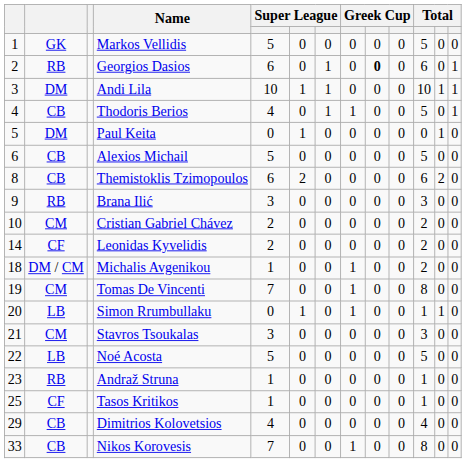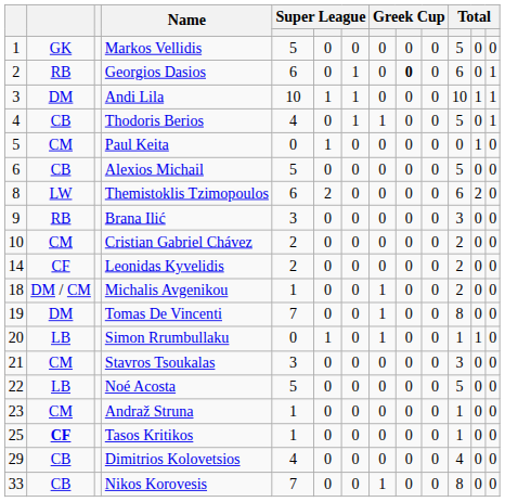 <table class="wikitable sortable" style="text-align:center">
 <tr>
 <th rowspan=2></th>
 <th rowspan=2></th>
 <th rowspan=2></th>
 <th rowspan=2>Name</th>
 <th colspan=3>Super League</th>
 <th colspan=3>Greek Cup</th>
 <th colspan=3>Total</th>
 </tr>
 <tr>
 <th></th>
 <th></th>
 <th></th>
 <th></th>
 <th></th>
 <th></th>
 <th></th>
 <th></th>
 <th></th>
 </tr>
 <tr>
 <td>1</td>
 <td><a href='#'>GK</a></td>
 <td></td>
 <td align=left><a href='#'>Markos Vellidis</a></td>
 <td>5</td>
 <td>0</td>
 <td>0</td>
 <td>0</td>
 <td>0</td>
 <td>0</td>
 <td>5</td>
 <td>0</td>
 <td>0</td>
 </tr>
 <tr>
 <td>2</td>
 <td><a href='#'>RB</a></td>
 <td></td>
 <td align=left><a href='#'>Georgios Dasios</a></td>
 <td>6</td>
 <td>0</td>
 <td>1</td>
 <td>0</td>
 <td><strong>0</strong></td>
 <td>0</td>
 <td>6</td>
 <td>0</td>
 <td>1</td>
 </tr>
 <tr>
 <td>3</td>
 <td><a href='#'>DM</a></td>
 <td></td>
 <td align=left><a href='#'>Andi Lila</a></td>
 <td>10</td>
 <td>1</td>
 <td>1</td>
 <td>0</td>
 <td>0</td>
 <td>0</td>
 <td>10</td>
 <td>1</td>
 <td>1</td>
 </tr>
 <tr>
 <td>4</td>
 <td><a href='#'>CB</a></td>
 <td></td>
 <td align=left><a href='#'>Thodoris Berios</a></td>
 <td>4</td>
 <td>0</td>
 <td>1</td>
 <td>1</td>
 <td>0</td>
 <td>0</td>
 <td>5</td>
 <td>0</td>
 <td>1</td>
 </tr>
 <tr>
 <td>5</td>
-<td><a href='#'>DM</a></td>
+<td><a href='#'>CM</a></td>
 <td></td>
 <td align=left><a href='#'>Paul Keita</a></td>
 <td>0</td>
 <td>1</td>
 <td>0</td>
 <td>0</td>
 <td>0</td>
 <td>0</td>
 <td>0</td>
 <td>1</td>
 <td>0</td>
 </tr>
 <tr>
 <td>6</td>
 <td><a href='#'>CB</a></td>
 <td></td>
 <td align=left><a href='#'>Alexios Michail</a></td>
 <td>5</td>
 <td>0</td>
 <td>0</td>
 <td>0</td>
 <td>0</td>
 <td>0</td>
 <td>5</td>
 <td>0</td>
 <td>0</td>
 </tr>
 <tr>
 <td>8</td>
-<td><a href='#'>CB</a></td>
+<td><a href='#'>LW</a></td>
 <td></td>
 <td align=left><a href='#'>Themistoklis Tzimopoulos</a></td>
 <td>6</td>
 <td>2</td>
 <td>0</td>
 <td>0</td>
 <td>0</td>
 <td>0</td>
 <td>6</td>
 <td>2</td>
 <td>0</td>
 </tr>
 <tr>
 <td>9</td>
 <td><a href='#'>RB</a></td>
 <td></td>
 <td align=left><a href='#'>Brana Ilić</a></td>
 <td>3</td>
 <td>0</td>
 <td>0</td>
 <td>0</td>
 <td>0</td>
 <td>0</td>
 <td>3</td>
 <td>0</td>
 <td>0</td>
 </tr>
 <tr>
 <td>10</td>
 <td><a href='#'>CM</a></td>
 <td></td>
 <td align=left><a href='#'>Cristian Gabriel Chávez</a></td>
 <td>2</td>
 <td>0</td>
 <td>0</td>
 <td>0</td>
 <td>0</td>
 <td>0</td>
 <td>2</td>
 <td>0</td>
 <td>0</td>
 </tr>
 <tr>
 <td>14</td>
 <td><a href='#'>CF</a></td>
 <td></td>
 <td align=left><a href='#'>Leonidas Kyvelidis</a></td>
 <td>2</td>
 <td>0</td>
 <td>0</td>
 <td>0</td>
 <td>0</td>
 <td>0</td>
 <td>2</td>
 <td>0</td>
 <td>0</td>
 </tr>
 <tr>
 <td>18</td>
 <td><a href='#'>DM</a> / <a href='#'>CM</a></td>
 <td></td>
 <td align=left><a href='#'>Michalis Avgenikou</a></td>
 <td>1</td>
 <td>0</td>
 <td>0</td>
 <td>1</td>
 <td>0</td>
 <td>0</td>
 <td>2</td>
 <td>0</td>
 <td>0</td>
 </tr>
 <tr>
 <td>19</td>
-<td><a href='#'>CM</a></td>
+<td><a href='#'>DM</a></td>
 <td></td>
 <td align=left><a href='#'>Tomas De Vincenti</a></td>
 <td>7</td>
 <td>0</td>
 <td>0</td>
 <td>1</td>
 <td>0</td>
 <td>0</td>
 <td>8</td>
 <td>0</td>
 <td>0</td>
 </tr>
 <tr>
 <td>20</td>
 <td><a href='#'>LB</a></td>
 <td></td>
 <td align=left><a href='#'>Simon Rrumbullaku</a></td>
 <td>0</td>
 <td>1</td>
 <td>0</td>
 <td>1</td>
 <td>0</td>
 <td>0</td>
 <td>1</td>
 <td>1</td>
 <td>0</td>
 </tr>
 <tr>
 <td>21</td>
 <td><a href='#'>CM</a></td>
 <td></td>
 <td align=left><a href='#'>Stavros Tsoukalas</a></td>
 <td>3</td>
 <td>0</td>
 <td>0</td>
 <td>0</td>
 <td>0</td>
 <td>0</td>
 <td>3</td>
 <td>0</td>
 <td>0</td>
 </tr>
 <tr>
 <td>22</td>
 <td><a href='#'>LB</a></td>
 <td></td>
 <td align=left><a href='#'>Noé Acosta</a></td>
 <td>5</td>
 <td>0</td>
 <td>0</td>
 <td>0</td>
 <td>0</td>
 <td>0</td>
 <td>5</td>
 <td>0</td>
 <td>0</td>
 </tr>
 <tr>
 <td>23</td>
-<td><a href='#'>RB</a></td>
+<td><a href='#'>CM</a></td>
 <td></td>
 <td align=left><a href='#'>Andraž Struna</a></td>
 <td>1</td>
 <td>0</td>
 <td>0</td>
 <td>0</td>
 <td>0</td>
 <td>0</td>
 <td>1</td>
 <td>0</td>
 <td>0</td>
 </tr>
 <tr>
 <td>25</td>
-<td><a href='#'>CF</a></td>
+<td><strong><a href='#'>CF</a></strong></td>
 <td></td>
 <td align=left><a href='#'>Tasos Kritikos</a></td>
 <td>1</td>
 <td>0</td>
 <td>0</td>
 <td>0</td>
 <td>0</td>
 <td>0</td>
 <td>1</td>
 <td>0</td>
 <td>0</td>
 </tr>
 <tr>
 <td>29</td>
 <td><a href='#'>CB</a></td>
 <td></td>
 <td align=left><a href='#'>Dimitrios Kolovetsios</a></td>
 <td>4</td>
 <td>0</td>
 <td>0</td>
 <td>0</td>
 <td>0</td>
 <td>0</td>
 <td>4</td>
 <td>0</td>
 <td>0</td>
 </tr>
 <tr>
 <td>33</td>
 <td><a href='#'>CB</a></td>
 <td></td>
 <td align=left><a href='#'>Nikos Korovesis</a></td>
 <td>7</td>
 <td>0</td>
 <td>0</td>
 <td>1</td>
 <td>0</td>
 <td>0</td>
 <td>8</td>
 <td>0</td>
 <td>0</td>
 </tr>
 </table>
